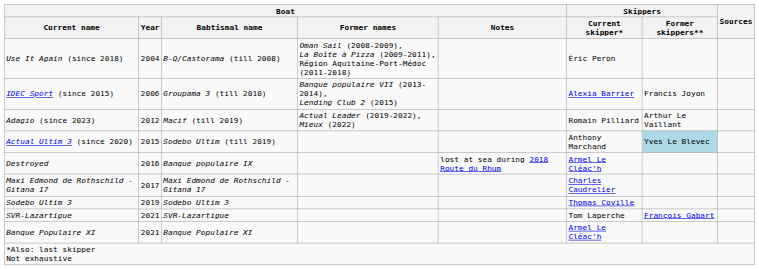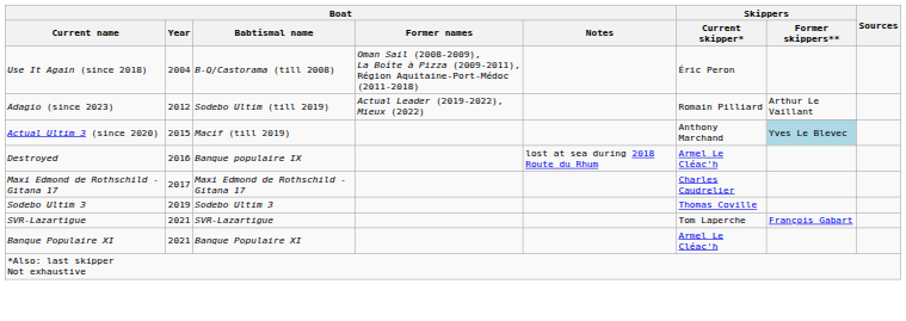 <table class="wikitable sortable">
 <tr>
 <th colspan="5">Boat</th>
 <th colspan="2">Skippers</th>
 <th rowspan="2">Sources</th>
 </tr>
 <tr>
 <th>Current name</th>
 <th>Year</th>
 <th>Babtismal name</th>
 <th>Former names</th>
 <th>Notes</th>
 <th>Current skipper*</th>
 <th>Former skippers**</th>
 </tr>
 <tr>
 <td><em>Use It Again</em> (since 2018)</td>
 <td>2004</td>
 <td><em>B-Q/Castorama</em> (till 2008)</td>
 <td><em>Oman Sail</em> (2008-2009),<br><em>La Boîte à Pizza</em> (2009-2011),<br>Région Aquitaine-Port-Médoc (2011-2018)</td>
 <td></td>
 <td>Éric Peron</td>
 <td></td>
 <td></td>
 </tr>
 <tr>
-<td><em><a href='#'>IDEC Sport</a></em> (since 2015)</td>
-<td>2006</td>
-<td><em>Groupama 3</em> (till 2010)</td>
-<td><em>Banque populaire VII</em> (2013-2014),<br><em>Lending Club 2</em> (2015)</td>
-<td></td>
-<td><a href='#'>Alexia Barrier</a></td>
-<td>Francis Joyon</td>
-<td></td>
-</tr>
-<tr>
 <td><em>Adagio</em> (since 2023)</td>
 <td>2012</td>
-<td><em>Macif</em> (till 2019)</td>
+<td><em>Sodebo Ultim</em> (till 2019)</td>
 <td><em>Actual Leader</em> (2019-2022),<br><em>Mieux</em> (2022)</td>
 <td></td>
 <td>Romain Pilliard</td>
 <td>Arthur Le Vaillant</td>
 <td></td>
 </tr>
 <tr>
 <td><em><a href='#'>Actual Ultim 3</a></em> (since 2020)</td>
 <td>2015</td>
-<td><em>Sodebo Ultim</em> (till 2019)</td>
+<td><em>Macif</em> (till 2019)</td>
 <td></td>
 <td></td>
 <td>Anthony Marchand</td>
 <td style="background: lightblue;">Yves Le Blevec</td>
 <td></td>
 </tr>
 <tr>
 <td><em>Destroyed</em></td>
 <td>2016</td>
 <td><em>Banque populaire IX</em></td>
 <td></td>
 <td>lost at sea during <a href='#'>2018 Route du Rhum</a></td>
 <td><a href='#'>Armel Le Cléac'h</a></td>
 <td></td>
 <td></td>
 </tr>
 <tr>
 <td><em>Maxi Edmond de Rothschild - Gitana 17</em></td>
 <td>2017</td>
 <td><em>Maxi Edmond de Rothschild - Gitana 17</em></td>
 <td></td>
 <td></td>
 <td><a href='#'>Charles Caudrelier</a></td>
 <td></td>
 <td></td>
 </tr>
 <tr>
 <td><em>Sodebo Ultim 3</em></td>
 <td>2019</td>
 <td><em>Sodebo Ultim 3</em></td>
 <td></td>
 <td></td>
 <td><a href='#'>Thomas Coville</a></td>
 <td></td>
 <td></td>
 </tr>
 <tr>
 <td><em>SVR-Lazartigue</em></td>
 <td>2021</td>
 <td><em>SVR-Lazartigue</em></td>
 <td></td>
 <td></td>
 <td>Tom Laperche</td>
 <td><a href='#'>François Gabart</a></td>
 <td></td>
 </tr>
 <tr>
 <td><em>Banque Populaire XI</em></td>
 <td>2021</td>
 <td><em>Banque Populaire XI</em></td>
 <td></td>
 <td></td>
 <td><a href='#'>Armel Le Cléac'h</a></td>
 <td></td>
 <td></td>
 </tr>
 <tr>
 <td colspan="8">*Also: last skipper<br>Not exhaustive</td>
 </tr>
 </table>
